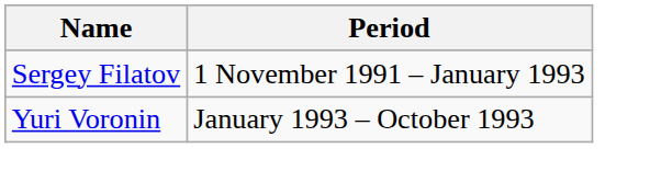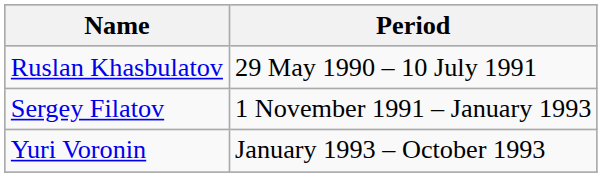 <table class="wikitable">
 <tr>
 <th>Name</th>
 <th>Period</th>
+</tr>
+<tr>
+<td><a href='#'>Ruslan Khasbulatov</a></td>
+<td>29 May 1990 – 10 July 1991</td>
 </tr>
 <tr>
 <td><a href='#'>Sergey Filatov</a></td>
 <td>1 November 1991 – January 1993</td>
 </tr>
 <tr>
 <td><a href='#'>Yuri Voronin</a></td>
 <td>January 1993 – October 1993</td>
 </tr>
 </table>
